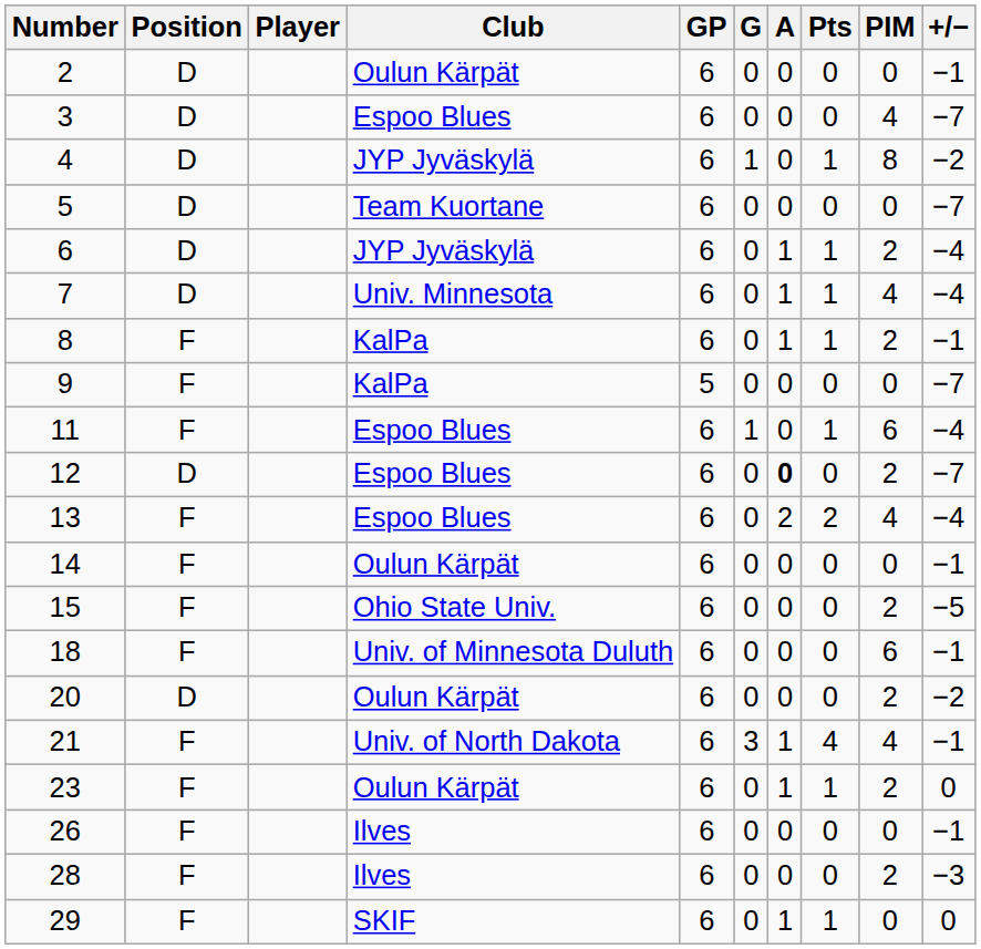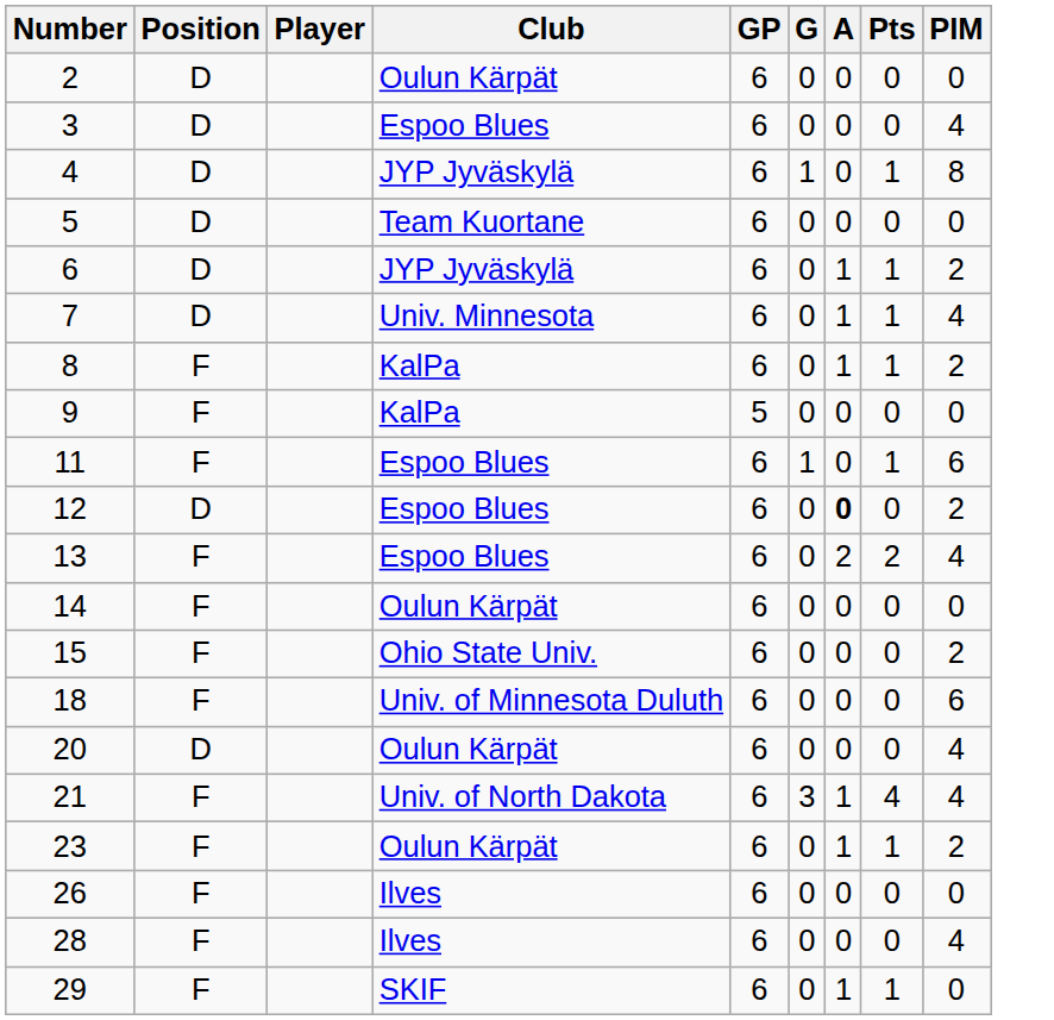 <table class="wikitable sortable" style="text-align: center;">
 <tr>
 <th>Number</th>
 <th>Position</th>
 <th>Player</th>
 <th>Club</th>
 <th>GP</th>
 <th>G</th>
 <th>A</th>
 <th>Pts</th>
 <th>PIM</th>
-<th>+/−</th>
 </tr>
 <tr>
 <td>2</td>
 <td>D</td>
 <td align=left></td>
 <td align=left> <a href='#'>Oulun Kärpät</a></td>
 <td>6</td>
 <td>0</td>
 <td>0</td>
 <td>0</td>
 <td>0</td>
-<td>−1</td>
 </tr>
 <tr>
 <td>3</td>
 <td>D</td>
 <td align=left></td>
 <td align=left> <a href='#'>Espoo Blues</a></td>
 <td>6</td>
 <td>0</td>
 <td>0</td>
 <td>0</td>
 <td>4</td>
-<td>−7</td>
 </tr>
 <tr>
 <td>4</td>
 <td>D</td>
 <td align=left></td>
 <td align=left> <a href='#'>JYP Jyväskylä</a></td>
 <td>6</td>
 <td>1</td>
 <td>0</td>
 <td>1</td>
 <td>8</td>
-<td>−2</td>
 </tr>
 <tr>
 <td>5</td>
 <td>D</td>
 <td align=left></td>
 <td align=left> <a href='#'>Team Kuortane</a></td>
 <td>6</td>
 <td>0</td>
 <td>0</td>
 <td>0</td>
 <td>0</td>
-<td>−7</td>
 </tr>
 <tr>
 <td>6</td>
 <td>D</td>
 <td align=left></td>
 <td align=left> <a href='#'>JYP Jyväskylä</a></td>
 <td>6</td>
 <td>0</td>
 <td>1</td>
 <td>1</td>
 <td>2</td>
-<td>−4</td>
 </tr>
 <tr>
 <td>7</td>
 <td>D</td>
 <td align=left></td>
 <td align=left> <a href='#'>Univ. Minnesota</a></td>
 <td>6</td>
 <td>0</td>
 <td>1</td>
 <td>1</td>
 <td>4</td>
-<td>−4</td>
 </tr>
 <tr>
 <td>8</td>
 <td>F</td>
 <td align=left></td>
 <td align=left> <a href='#'>KalPa</a></td>
 <td>6</td>
 <td>0</td>
 <td>1</td>
 <td>1</td>
 <td>2</td>
-<td>−1</td>
 </tr>
 <tr>
 <td>9</td>
 <td>F</td>
 <td align=left></td>
 <td align=left> <a href='#'>KalPa</a></td>
 <td>5</td>
 <td>0</td>
 <td>0</td>
 <td>0</td>
 <td>0</td>
-<td>−7</td>
 </tr>
 <tr>
 <td>11</td>
 <td>F</td>
 <td align=left></td>
 <td align=left> <a href='#'>Espoo Blues</a></td>
 <td>6</td>
 <td>1</td>
 <td>0</td>
 <td>1</td>
 <td>6</td>
-<td>−4</td>
 </tr>
 <tr>
 <td>12</td>
 <td>D</td>
 <td align=left></td>
 <td align=left> <a href='#'>Espoo Blues</a></td>
 <td>6</td>
 <td>0</td>
 <td><strong>0</strong></td>
 <td>0</td>
 <td>2</td>
-<td>−7</td>
 </tr>
 <tr>
 <td>13</td>
 <td>F</td>
 <td align=left></td>
 <td align=left> <a href='#'>Espoo Blues</a></td>
 <td>6</td>
 <td>0</td>
 <td>2</td>
 <td>2</td>
 <td>4</td>
-<td>−4</td>
 </tr>
 <tr>
 <td>14</td>
 <td>F</td>
 <td align=left></td>
 <td align=left> <a href='#'>Oulun Kärpät</a></td>
 <td>6</td>
 <td>0</td>
 <td>0</td>
 <td>0</td>
 <td>0</td>
-<td>−1</td>
 </tr>
 <tr>
 <td>15</td>
 <td>F</td>
 <td align=left></td>
 <td align=left> <a href='#'>Ohio State Univ.</a></td>
 <td>6</td>
 <td>0</td>
 <td>0</td>
 <td>0</td>
 <td>2</td>
-<td>−5</td>
 </tr>
 <tr>
 <td>18</td>
 <td>F</td>
 <td align=left></td>
 <td align=left> <a href='#'>Univ. of Minnesota Duluth</a></td>
 <td>6</td>
 <td>0</td>
 <td>0</td>
 <td>0</td>
 <td>6</td>
-<td>−1</td>
 </tr>
 <tr>
 <td>20</td>
 <td>D</td>
 <td align=left></td>
 <td align=left> <a href='#'>Oulun Kärpät</a></td>
 <td>6</td>
 <td>0</td>
 <td>0</td>
 <td>0</td>
-<td>2</td>
-<td>−2</td>
+<td>4</td>
 </tr>
 <tr>
 <td>21</td>
 <td>F</td>
 <td align=left></td>
 <td align=left> <a href='#'>Univ. of North Dakota</a></td>
 <td>6</td>
 <td>3</td>
 <td>1</td>
 <td>4</td>
 <td>4</td>
-<td>−1</td>
 </tr>
 <tr>
 <td>23</td>
 <td>F</td>
 <td align=left></td>
 <td align=left> <a href='#'>Oulun Kärpät</a></td>
 <td>6</td>
 <td>0</td>
 <td>1</td>
 <td>1</td>
 <td>2</td>
-<td>0</td>
 </tr>
 <tr>
 <td>26</td>
 <td>F</td>
 <td align=left></td>
 <td align=left> <a href='#'>Ilves</a></td>
 <td>6</td>
 <td>0</td>
 <td>0</td>
 <td>0</td>
 <td>0</td>
-<td>−1</td>
 </tr>
 <tr>
 <td>28</td>
 <td>F</td>
 <td align=left></td>
 <td align=left> <a href='#'>Ilves</a></td>
 <td>6</td>
 <td>0</td>
 <td>0</td>
 <td>0</td>
-<td>2</td>
-<td>−3</td>
+<td>4</td>
 </tr>
 <tr>
 <td>29</td>
 <td>F</td>
 <td align=left></td>
 <td align=left> <a href='#'>SKIF</a></td>
 <td>6</td>
 <td>0</td>
 <td>1</td>
 <td>1</td>
 <td>0</td>
-<td>0</td>
 </tr>
 </table>
